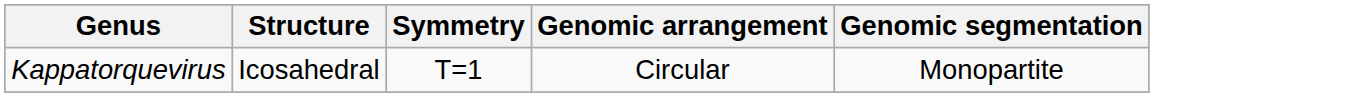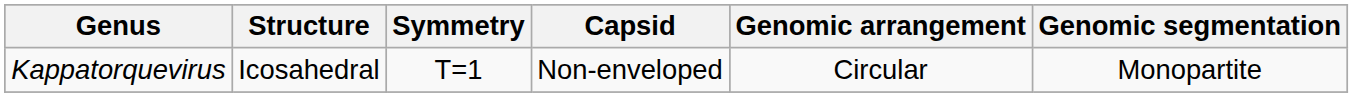 <table class="wikitable sortable" style="text-align:center">
 <tr>
 <th>Genus</th>
 <th>Structure</th>
 <th>Symmetry</th>
+<th>Capsid</th>
 <th>Genomic arrangement</th>
 <th>Genomic segmentation</th>
 </tr>
 <tr>
 <td><em>Kappatorquevirus</em></td>
 <td>Icosahedral</td>
 <td>T=1</td>
+<td>Non-enveloped</td>
 <td>Circular</td>
 <td>Monopartite</td>
 </tr>
 </table>
